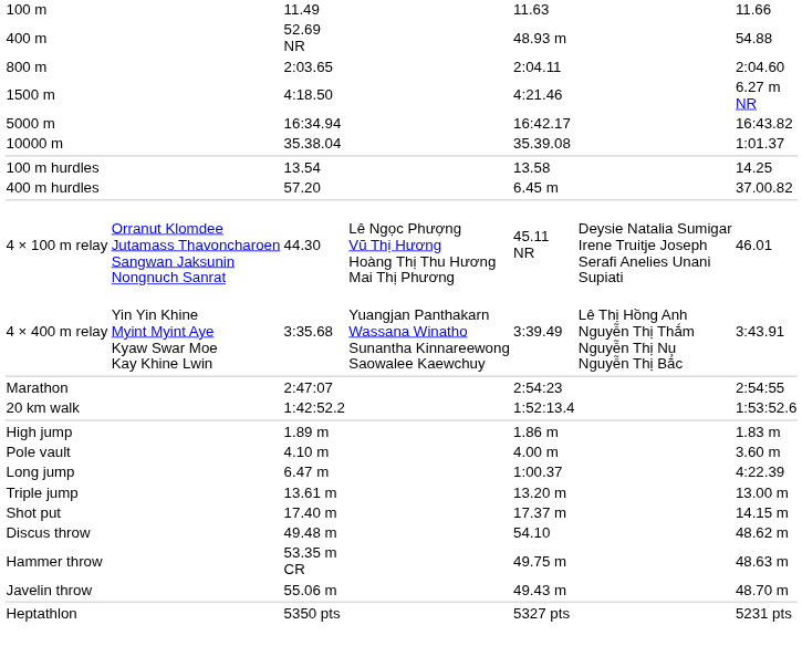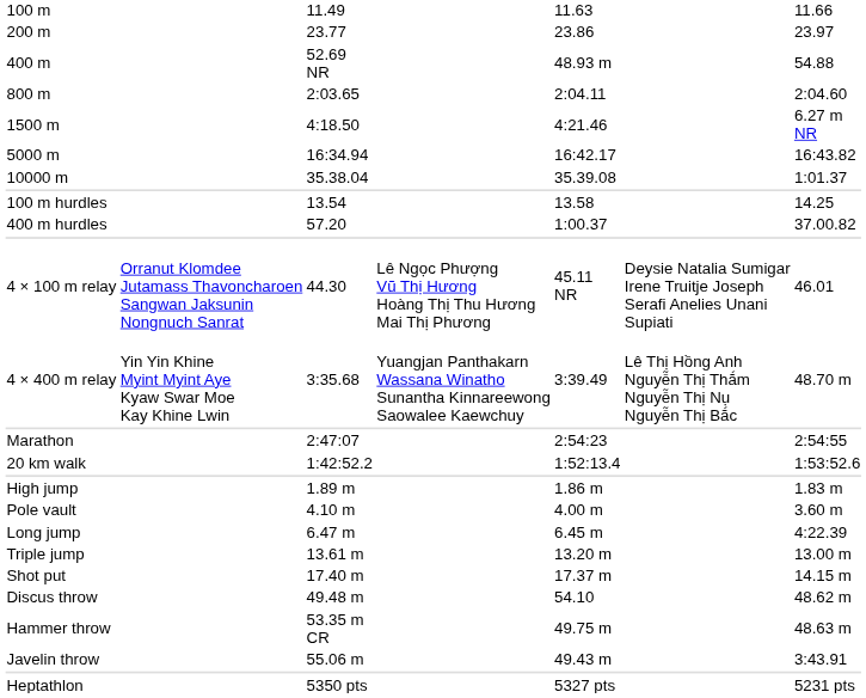 <table>
 <tr>
 <td>100 m</td>
 <td></td>
 <td>11.49</td>
 <td></td>
 <td>11.63</td>
 <td></td>
 <td>11.66</td>
+</tr>
+<tr>
+<td>200 m</td>
+<td></td>
+<td>23.77</td>
+<td></td>
+<td>23.86</td>
+<td></td>
+<td>23.97</td>
 </tr>
 <tr>
 <td>400 m</td>
 <td></td>
 <td>52.69<br>NR</td>
 <td></td>
 <td>48.93 m</td>
 <td></td>
 <td>54.88</td>
 </tr>
 <tr>
 <td>800 m</td>
 <td></td>
 <td>2:03.65</td>
 <td></td>
 <td>2:04.11</td>
 <td></td>
 <td>2:04.60</td>
 </tr>
 <tr>
 <td>1500 m</td>
 <td></td>
 <td>4:18.50</td>
 <td></td>
 <td>4:21.46</td>
 <td></td>
 <td>6.27 m<br><a href='#'>NR</a></td>
 </tr>
 <tr>
 <td>5000 m</td>
 <td></td>
 <td>16:34.94</td>
 <td></td>
 <td>16:42.17</td>
 <td></td>
 <td>16:43.82</td>
 </tr>
 <tr>
 <td>10000 m</td>
 <td></td>
 <td>35.38.04</td>
 <td></td>
 <td>35.39.08</td>
 <td></td>
 <td>1:01.37</td>
 </tr>
 <tr bgcolor=#dddddd>
 <td colspan=7></td>
 </tr>
 <tr>
 <td>100 m hurdles</td>
 <td></td>
 <td>13.54</td>
 <td></td>
 <td>13.58</td>
 <td></td>
 <td>14.25</td>
 </tr>
 <tr>
 <td>400 m hurdles</td>
 <td></td>
 <td>57.20</td>
 <td></td>
-<td>6.45 m</td>
+<td>1:00.37</td>
 <td></td>
 <td>37.00.82</td>
 </tr>
 <tr bgcolor=#dddddd>
 <td colspan=7></td>
 </tr>
 <tr>
 <td>4 × 100 m relay</td>
 <td><br><a href='#'>Orranut Klomdee</a><br><a href='#'>Jutamass Thavoncharoen</a><br><a href='#'>Sangwan Jaksunin</a><br><a href='#'>Nongnuch Sanrat</a></td>
 <td>44.30</td>
 <td><br>Lê Ngọc Phượng<br><a href='#'>Vũ Thị Hương</a><br>Hoàng Thị Thu Hương<br>Mai Thị Phương</td>
 <td>45.11<br>NR</td>
 <td><br>Deysie Natalia Sumigar<br>Irene Truitje Joseph<br>Serafi Anelies Unani<br>Supiati</td>
 <td>46.01</td>
 </tr>
 <tr>
 <td>4 × 400 m relay</td>
 <td><br>Yin Yin Khine<br><a href='#'>Myint Myint Aye</a><br>Kyaw Swar Moe<br>Kay Khine Lwin</td>
 <td>3:35.68</td>
 <td><br>Yuangjan Panthakarn<br><a href='#'>Wassana Winatho</a><br>Sunantha Kinnareewong<br>Saowalee Kaewchuy</td>
 <td>3:39.49</td>
 <td><br>Lê Thị Hồng Anh<br>Nguyễn Thị Thắm<br>Nguyễn Thị Nụ<br>Nguyễn Thị Bắc</td>
-<td>3:43.91</td>
+<td>48.70 m</td>
 </tr>
 <tr bgcolor=#dddddd>
 <td colspan=7></td>
 </tr>
 <tr>
 <td>Marathon</td>
 <td></td>
 <td>2:47:07</td>
 <td></td>
 <td>2:54:23</td>
 <td></td>
 <td>2:54:55</td>
 </tr>
 <tr>
 <td>20 km walk</td>
 <td></td>
 <td>1:42:52.2</td>
 <td></td>
 <td>1:52:13.4</td>
 <td></td>
 <td>1:53:52.6</td>
 </tr>
 <tr bgcolor=#dddddd>
 <td colspan=7></td>
 </tr>
 <tr>
 <td>High jump</td>
 <td></td>
 <td>1.89 m</td>
 <td></td>
 <td>1.86 m</td>
 <td></td>
 <td>1.83 m</td>
 </tr>
 <tr>
 <td>Pole vault</td>
 <td></td>
 <td>4.10 m</td>
 <td></td>
 <td>4.00 m</td>
 <td></td>
 <td>3.60 m</td>
 </tr>
 <tr>
 <td>Long jump</td>
 <td></td>
 <td>6.47 m</td>
 <td></td>
-<td>1:00.37</td>
+<td>6.45 m</td>
 <td></td>
 <td>4:22.39</td>
 </tr>
 <tr>
 <td>Triple jump</td>
 <td></td>
 <td>13.61 m</td>
 <td></td>
 <td>13.20 m</td>
 <td></td>
 <td>13.00 m</td>
 </tr>
 <tr>
 <td>Shot put</td>
 <td></td>
 <td>17.40 m</td>
 <td></td>
 <td>17.37 m</td>
 <td></td>
 <td>14.15 m</td>
 </tr>
 <tr>
 <td>Discus throw</td>
 <td></td>
 <td>49.48 m</td>
 <td></td>
 <td>54.10</td>
 <td></td>
 <td>48.62 m</td>
 </tr>
 <tr>
 <td>Hammer throw</td>
 <td></td>
 <td>53.35 m<br>CR</td>
 <td></td>
 <td>49.75 m</td>
 <td></td>
 <td>48.63 m</td>
 </tr>
 <tr>
 <td>Javelin throw</td>
 <td></td>
 <td>55.06 m</td>
 <td></td>
 <td>49.43 m</td>
 <td></td>
-<td>48.70 m</td>
+<td>3:43.91</td>
 </tr>
 <tr bgcolor=#dddddd>
 <td colspan=7></td>
 </tr>
 <tr>
 <td>Heptathlon</td>
 <td></td>
 <td>5350 pts</td>
 <td></td>
 <td>5327 pts</td>
 <td></td>
 <td>5231 pts</td>
 </tr>
 </table>
